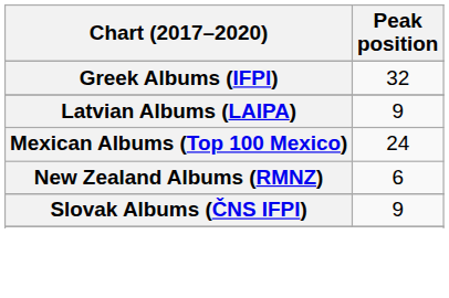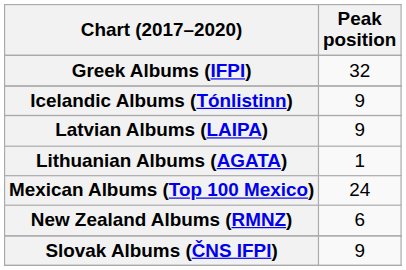 <table class="wikitable sortable plainrowheaders" style="text-align:center">
 <tr>
 <th scope="col">Chart (2017–2020)</th>
 <th scope="col">Peak<br>position</th>
 </tr>
 <tr>
 </tr>
 <tr>
 </tr>
 <tr>
 </tr>
 <tr>
 </tr>
 <tr>
 </tr>
 <tr>
 </tr>
 <tr>
 </tr>
 <tr>
 </tr>
 <tr>
 </tr>
 <tr>
 </tr>
 <tr>
 </tr>
 <tr>
 <th scope="row">Greek Albums (<a href='#'>IFPI</a>)</th>
 <td>32</td>
 </tr>
 <tr>
 </tr>
 <tr>
+<th scope="row">Icelandic Albums (<a href='#'>Tónlistinn</a>)</th>
+<td>9</td>
+</tr>
+<tr>
 </tr>
 <tr>
 </tr>
 <tr>
 <th scope="row">Latvian Albums (<a href='#'>LAIPA</a>)</th>
 <td>9</td>
+</tr>
+<tr>
+<th scope="row">Lithuanian Albums (<a href='#'>AGATA</a>)</th>
+<td>1</td>
 </tr>
 <tr>
 <th scope="row">Mexican Albums (<a href='#'>Top 100 Mexico</a>)</th>
 <td>24</td>
 </tr>
 <tr>
 <th scope="row">New Zealand Albums (<a href='#'>RMNZ</a>)</th>
 <td>6</td>
 </tr>
 <tr>
 </tr>
 <tr>
 </tr>
 <tr>
 </tr>
 <tr>
 </tr>
 <tr>
 <th scope="row">Slovak Albums (<a href='#'>ČNS IFPI</a>)</th>
 <td>9</td>
 </tr>
 <tr>
 </tr>
 <tr>
 </tr>
 <tr>
 </tr>
 <tr>
 </tr>
 <tr>
 </tr>
 <tr>
 </tr>
 <tr>
 </tr>
 </table>
